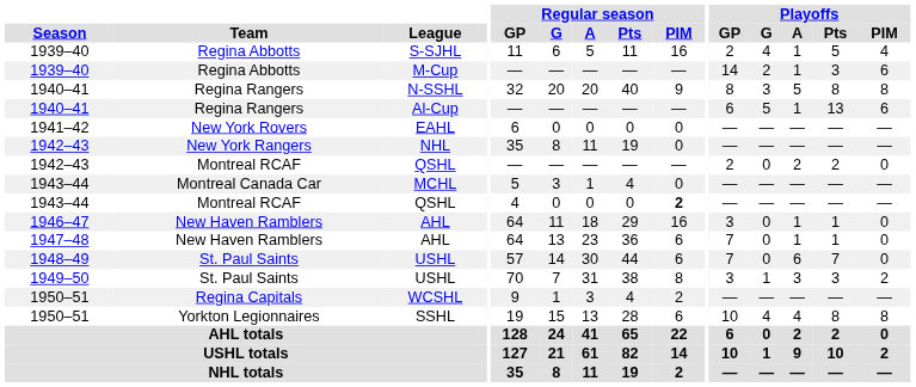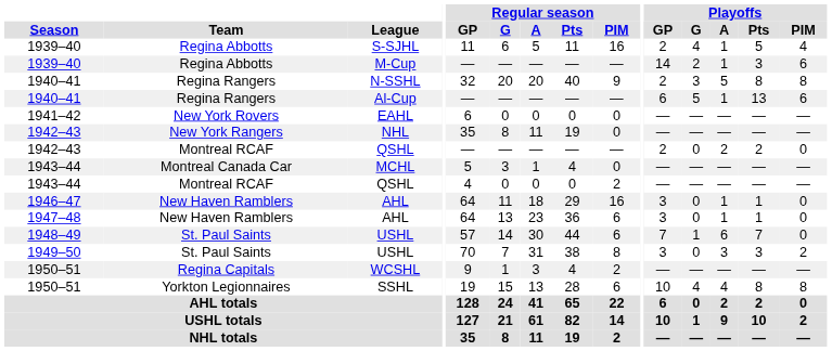 <table border="0" cellpadding="1" cellspacing="0" style="text-align:center; width:60em">
 <tr bgcolor="#e0e0e0">
 <th colspan="3" bgcolor="#ffffff"></th>
 <th rowspan="100" bgcolor="#ffffff"></th>
 <th colspan="5"><a href='#'>Regular season</a></th>
 <th rowspan="100" bgcolor="#ffffff"></th>
 <th colspan="5"><a href='#'>Playoffs</a></th>
 </tr>
 <tr bgcolor="#e0e0e0">
 <th><a href='#'>Season</a></th>
 <th>Team</th>
 <th>League</th>
 <th>GP</th>
 <th><a href='#'>G</a></th>
 <th><a href='#'>A</a></th>
 <th><a href='#'>Pts</a></th>
 <th><a href='#'>PIM</a></th>
 <th>GP</th>
 <th>G</th>
 <th>A</th>
 <th>Pts</th>
 <th>PIM</th>
 </tr>
 <tr>
 <td>1939–40</td>
 <td><a href='#'>Regina Abbotts</a></td>
 <td><a href='#'>S-SJHL</a></td>
 <td>11</td>
 <td>6</td>
 <td>5</td>
 <td>11</td>
 <td>16</td>
 <td>2</td>
 <td>4</td>
 <td>1</td>
 <td>5</td>
 <td>4</td>
 </tr>
 <tr bgcolor="#f0f0f0">
 <td><a href='#'>1939–40</a></td>
 <td>Regina Abbotts</td>
 <td><a href='#'>M-Cup</a></td>
 <td>—</td>
 <td>—</td>
 <td>—</td>
 <td>—</td>
 <td>—</td>
 <td>14</td>
 <td>2</td>
 <td>1</td>
 <td>3</td>
 <td>6</td>
 </tr>
 <tr>
 <td>1940–41</td>
 <td>Regina Rangers</td>
 <td><a href='#'>N-SSHL</a></td>
 <td>32</td>
 <td>20</td>
 <td>20</td>
 <td>40</td>
 <td>9</td>
-<td>8</td>
+<td>2</td>
 <td>3</td>
 <td>5</td>
 <td>8</td>
 <td>8</td>
 </tr>
 <tr bgcolor="#f0f0f0">
 <td><a href='#'>1940–41</a></td>
 <td>Regina Rangers</td>
 <td><a href='#'>Al-Cup</a></td>
 <td>—</td>
 <td>—</td>
 <td>—</td>
 <td>—</td>
 <td>—</td>
 <td>6</td>
 <td>5</td>
 <td>1</td>
 <td>13</td>
 <td>6</td>
 </tr>
 <tr>
 <td>1941–42</td>
 <td><a href='#'>New York Rovers</a></td>
 <td><a href='#'>EAHL</a></td>
 <td>6</td>
 <td>0</td>
 <td>0</td>
 <td>0</td>
 <td>0</td>
 <td>—</td>
 <td>—</td>
 <td>—</td>
 <td>—</td>
 <td>—</td>
 </tr>
 <tr bgcolor="#f0f0f0">
 <td><a href='#'>1942–43</a></td>
 <td><a href='#'>New York Rangers</a></td>
 <td><a href='#'>NHL</a></td>
 <td>35</td>
 <td>8</td>
 <td>11</td>
 <td>19</td>
 <td>0</td>
 <td>—</td>
 <td>—</td>
 <td>—</td>
 <td>—</td>
 <td>—</td>
 </tr>
 <tr>
 <td>1942–43</td>
 <td>Montreal RCAF</td>
 <td><a href='#'>QSHL</a></td>
 <td>—</td>
 <td>—</td>
 <td>—</td>
 <td>—</td>
 <td>—</td>
 <td>2</td>
 <td>0</td>
 <td>2</td>
 <td>2</td>
 <td>0</td>
 </tr>
 <tr bgcolor="#f0f0f0">
 <td>1943–44</td>
 <td>Montreal Canada Car</td>
 <td><a href='#'>MCHL</a></td>
 <td>5</td>
 <td>3</td>
 <td>1</td>
 <td>4</td>
 <td>0</td>
 <td>—</td>
 <td>—</td>
 <td>—</td>
 <td>—</td>
 <td>—</td>
 </tr>
 <tr>
 <td>1943–44</td>
 <td>Montreal RCAF</td>
 <td>QSHL</td>
 <td>4</td>
 <td>0</td>
 <td>0</td>
 <td>0</td>
-<td><strong>2</strong></td>
+<td>2</td>
 <td>—</td>
 <td>—</td>
 <td>—</td>
 <td>—</td>
 <td>—</td>
 </tr>
 <tr bgcolor="#f0f0f0">
 <td><a href='#'>1946–47</a></td>
 <td><a href='#'>New Haven Ramblers</a></td>
 <td><a href='#'>AHL</a></td>
 <td>64</td>
 <td>11</td>
 <td>18</td>
 <td>29</td>
 <td>16</td>
 <td>3</td>
 <td>0</td>
 <td>1</td>
 <td>1</td>
 <td>0</td>
 </tr>
 <tr>
 <td><a href='#'>1947–48</a></td>
 <td>New Haven Ramblers</td>
 <td>AHL</td>
 <td>64</td>
 <td>13</td>
 <td>23</td>
 <td>36</td>
 <td>6</td>
-<td>7</td>
+<td>3</td>
 <td>0</td>
 <td>1</td>
 <td>1</td>
 <td>0</td>
 </tr>
 <tr bgcolor="#f0f0f0">
 <td><a href='#'>1948–49</a></td>
 <td><a href='#'>St. Paul Saints</a></td>
 <td><a href='#'>USHL</a></td>
 <td>57</td>
 <td>14</td>
 <td>30</td>
 <td>44</td>
 <td>6</td>
 <td>7</td>
-<td>0</td>
+<td>1</td>
 <td>6</td>
 <td>7</td>
 <td>0</td>
 </tr>
 <tr>
 <td><a href='#'>1949–50</a></td>
 <td>St. Paul Saints</td>
 <td>USHL</td>
 <td>70</td>
 <td>7</td>
 <td>31</td>
 <td>38</td>
 <td>8</td>
 <td>3</td>
-<td>1</td>
+<td>0</td>
 <td>3</td>
 <td>3</td>
 <td>2</td>
 </tr>
 <tr bgcolor="#f0f0f0">
 <td>1950–51</td>
 <td><a href='#'>Regina Capitals</a></td>
 <td><a href='#'>WCSHL</a></td>
 <td>9</td>
 <td>1</td>
 <td>3</td>
 <td>4</td>
 <td>2</td>
 <td>—</td>
 <td>—</td>
 <td>—</td>
 <td>—</td>
 <td>—</td>
 </tr>
 <tr>
 <td>1950–51</td>
 <td>Yorkton Legionnaires</td>
 <td>SSHL</td>
 <td>19</td>
 <td>15</td>
 <td>13</td>
 <td>28</td>
 <td>6</td>
 <td>10</td>
 <td>4</td>
 <td>4</td>
 <td>8</td>
 <td>8</td>
 </tr>
 <tr bgcolor="#e0e0e0">
 <th colspan="3">AHL totals</th>
 <th>128</th>
 <th>24</th>
 <th>41</th>
 <th>65</th>
 <th>22</th>
 <th>6</th>
 <th>0</th>
 <th>2</th>
 <th>2</th>
 <th>0</th>
 </tr>
 <tr bgcolor="#e0e0e0">
 <th colspan="3">USHL totals</th>
 <th>127</th>
 <th>21</th>
 <th>61</th>
 <th>82</th>
 <th>14</th>
 <th>10</th>
 <th>1</th>
 <th>9</th>
 <th>10</th>
 <th>2</th>
 </tr>
 <tr bgcolor="#e0e0e0">
 <th colspan="3">NHL totals</th>
 <th>35</th>
 <th>8</th>
 <th>11</th>
 <th>19</th>
 <th>2</th>
 <th>—</th>
 <th>—</th>
 <th>—</th>
 <th>—</th>
 <th>—</th>
 </tr>
 </table>
